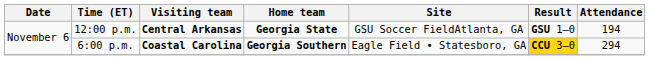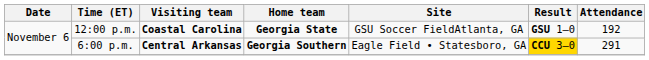 <table class="wikitable" style="font-size:95%; text-align: center;">
 <tr>
 <th>Date</th>
 <th>Time (ET)</th>
 <th>Visiting team</th>
 <th>Home team</th>
 <th>Site</th>
 <th>Result</th>
 <th>Attendance</th>
 </tr>
 <tr>
 <td rowspan="2">November 6</td>
 <td>12:00 p.m.</td>
-<td><strong>Central Arkansas</strong></td>
+<td><strong>Coastal Carolina</strong></td>
 <td><strong>Georgia State</strong></td>
 <td>GSU Soccer FieldAtlanta, GA</td>
 <td><strong>GSU</strong> 1–0</td>
-<td>194</td>
+<td>192</td>
 </tr>
 <tr>
 <td>6:00 p.m.</td>
-<td><strong>Coastal Carolina</strong></td>
+<td><strong>Central Arkansas</strong></td>
 <td><strong>Georgia Southern</strong></td>
 <td>Eagle Field • Statesboro, GA</td>
 <td style="background: gold;"><strong>CCU</strong> 3–0</td>
-<td>294</td>
+<td>291</td>
 </tr>
 <tr>
 </tr>
 </table>
